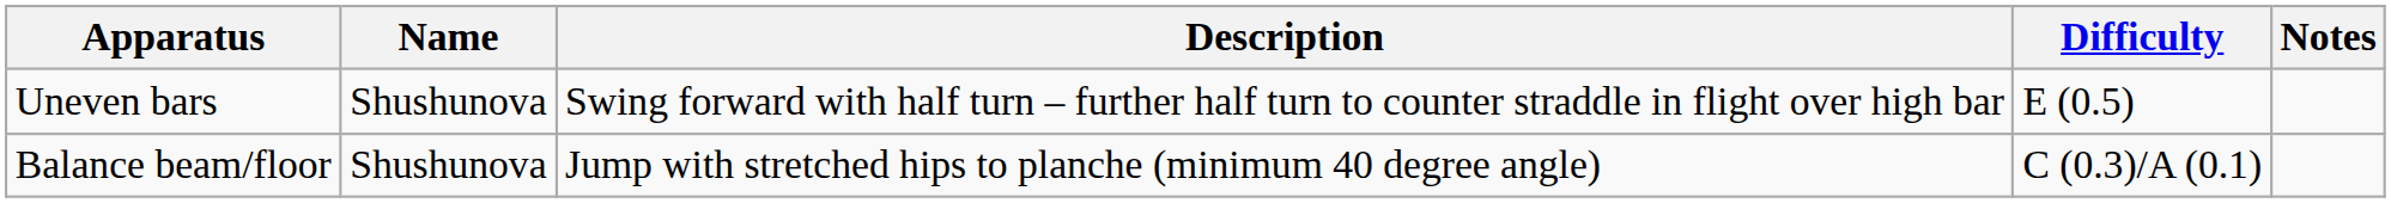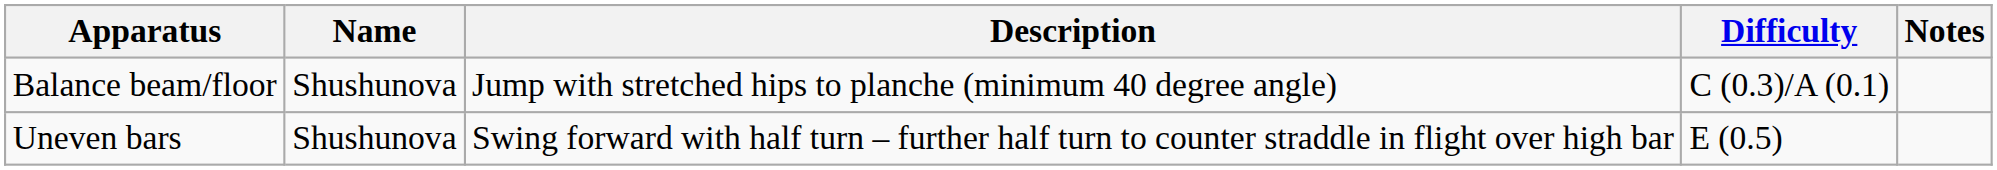 <table class="wikitable">
 <tr>
 <th>Apparatus</th>
 <th>Name</th>
 <th>Description</th>
 <th><a href='#'>Difficulty</a></th>
 <th>Notes</th>
 </tr>
 <tr>
+<td>Balance beam/floor</td>
+<td>Shushunova</td>
+<td>Jump with stretched hips to planche (minimum 40 degree angle)</td>
+<td>C (0.3)/A (0.1)</td>
+<td></td>
+</tr>
+<tr>
 <td>Uneven bars</td>
 <td>Shushunova</td>
 <td>Swing forward with half turn – further half turn to counter straddle in flight over high bar</td>
 <td>E (0.5)</td>
 <td></td>
 </tr>
-<tr>
-<td>Balance beam/floor</td>
-<td>Shushunova</td>
-<td>Jump with stretched hips to planche (minimum 40 degree angle)</td>
-<td>C (0.3)/A (0.1)</td>
-<td></td>
-</tr>
 </table>
